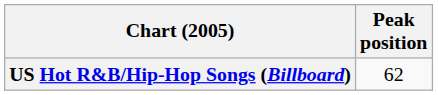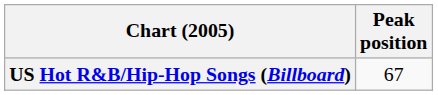 <table class="wikitable sortable plainrowheaders" style="text-align:center">
 <tr>
 <th>Chart (2005)</th>
 <th>Peak<br>position</th>
 </tr>
 <tr>
 <th scope="row">US <a href='#'>Hot R&B/Hip-Hop Songs</a> (<em><a href='#'>Billboard</a></em>)</th>
-<td align="center">62</td>
+<td align="center">67</td>
 </tr>
 </table>
